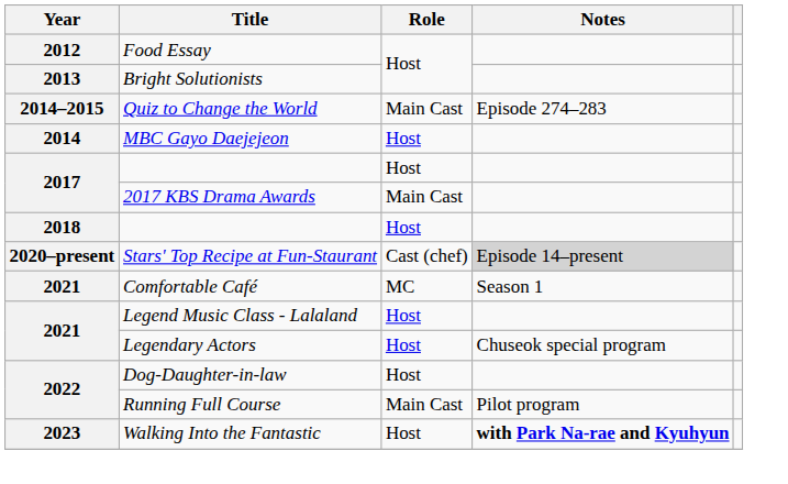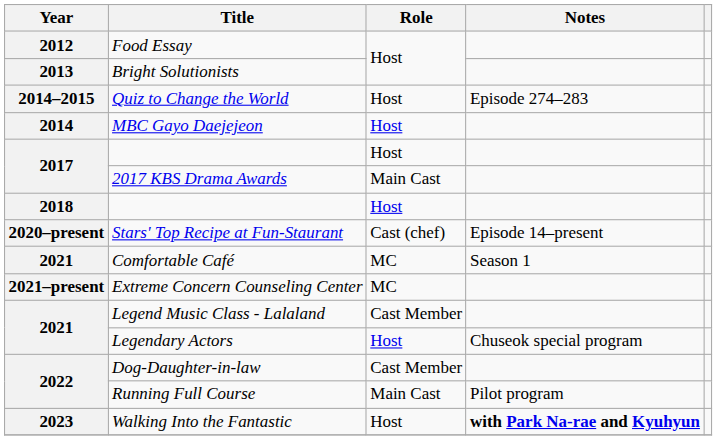 <table class="wikitable sortable plainrowheaders">
 <tr>
 <th scope="col">Year</th>
 <th scope="col">Title</th>
 <th scope="col">Role</th>
 <th scope="col">Notes</th>
 <th scope="col" class="unsortable"></th>
 </tr>
 <tr>
 <th scope="row">2012</th>
 <td><em>Food Essay</em></td>
 <td rowspan="2">Host</td>
 <td></td>
 <td></td>
 </tr>
 <tr>
 <th scope="row">2013</th>
 <td><em>Bright Solutionists</em></td>
 <td></td>
 <td></td>
 </tr>
 <tr>
 <th scope="row">2014–2015</th>
 <td><em><a href='#'>Quiz to Change the World</a></em></td>
-<td>Main Cast</td>
+<td>Host</td>
 <td>Episode 274–283</td>
 <td></td>
 </tr>
 <tr>
 <th scope="row">2014</th>
 <td><em><a href='#'>MBC Gayo Daejejeon</a></em></td>
 <td><a href='#'>Host</a></td>
 <td></td>
 <td></td>
 </tr>
 <tr>
 <th rowspan="2" scope="row">2017</th>
 <td><em></em></td>
 <td>Host</td>
 <td></td>
 <td></td>
 </tr>
 <tr>
 <td><em><a href='#'>2017 KBS Drama Awards</a></em></td>
 <td>Main Cast</td>
 <td></td>
 <td></td>
 </tr>
 <tr>
 <th scope="row">2018</th>
 <td><em></em></td>
 <td><a href='#'>Host</a></td>
 <td></td>
 <td></td>
 </tr>
 <tr>
 <th scope="row">2020–present</th>
 <td><em><a href='#'>Stars' Top Recipe at Fun-Staurant</a></em></td>
 <td>Cast (chef)</td>
-<td style="background: lightgrey;">Episode 14–present</td>
+<td>Episode 14–present</td>
 <td></td>
 </tr>
 <tr>
 <th scope="row">2021</th>
 <td><em>Comfortable Café</em></td>
 <td>MC</td>
 <td>Season 1</td>
 <td></td>
 </tr>
 <tr>
+<th scope="row">2021–present</th>
+<td><em>Extreme Concern Counseling Center </em></td>
+<td>MC</td>
+<td></td>
+<td></td>
+</tr>
+<tr>
 <th scope="row" rowspan=2>2021</th>
 <td><em> Legend Music Class - Lalaland </em></td>
-<td><a href='#'>Host</a></td>
+<td>Cast Member</td>
 <td></td>
 <td></td>
 </tr>
 <tr>
 <td><em>Legendary Actors</em></td>
 <td><a href='#'>Host</a></td>
 <td>Chuseok special program</td>
 <td></td>
 </tr>
 <tr>
 <th scope="row" rowspan=2>2022</th>
 <td><em>Dog-Daughter-in-law</em></td>
-<td>Host</td>
+<td>Cast Member</td>
 <td></td>
 <td></td>
 </tr>
 <tr>
 <td><em>Running Full Course</em></td>
 <td>Main Cast</td>
 <td>Pilot program</td>
 <td></td>
 </tr>
 <tr>
 <th scope="row">2023</th>
 <td><em>Walking Into the Fantastic</em></td>
 <td>Host</td>
 <td><strong>with <a href='#'>Park Na-rae</a> and <a href='#'>Kyuhyun</a></strong></td>
 <td></td>
 </tr>
 <tr>
 </tr>
 </table>
